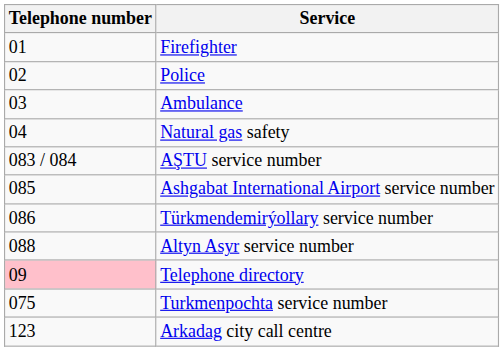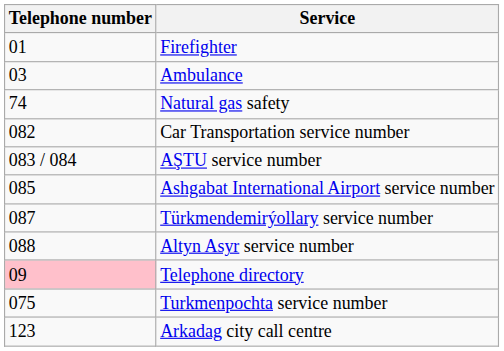 <table class="wikitable">
 <tr>
 <th>Telephone number</th>
 <th>Service</th>
 </tr>
 <tr>
 <td>01</td>
 <td><a href='#'>Firefighter</a></td>
 </tr>
 <tr>
-<td>02</td>
-<td><a href='#'>Police</a></td>
-</tr>
-<tr>
 <td>03</td>
 <td><a href='#'>Ambulance</a></td>
 </tr>
 <tr>
-<td>04</td>
+<td>74</td>
 <td><a href='#'>Natural gas</a> safety</td>
+</tr>
+<tr>
+<td>082</td>
+<td>Car Transportation service number </td>
 </tr>
 <tr>
 <td>083 / 084 </td>
 <td><a href='#'>AŞTU</a> service number</td>
 </tr>
 <tr>
 <td>085</td>
 <td><a href='#'>Ashgabat International Airport</a> service number</td>
 </tr>
 <tr>
-<td>086</td>
+<td>087</td>
 <td><a href='#'>Türkmendemirýollary</a> service number</td>
 </tr>
 <tr>
 <td>088</td>
 <td><a href='#'>Altyn Asyr</a> service number</td>
 </tr>
 <tr>
 <td style="background: pink;">09</td>
 <td><a href='#'>Telephone directory</a></td>
 </tr>
 <tr>
 <td>075</td>
 <td><a href='#'>Turkmenpochta</a> service number</td>
 </tr>
 <tr>
 <td>123</td>
 <td><a href='#'>Arkadag</a> city call centre</td>
 </tr>
 </table>
